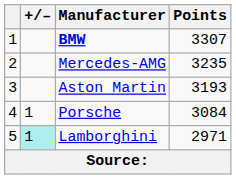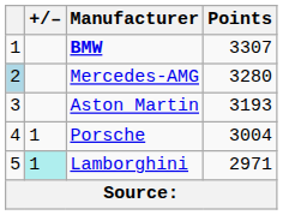 <table class="wikitable" style="font-size: 95%;">
 <tr>
 <th scope="col"></th>
 <th scope="col">+/–</th>
 <th scope="col">Manufacturer</th>
 <th scope="col">Points</th>
 </tr>
 <tr>
 <td align=center>1</td>
 <td align="left"></td>
 <td><strong> <a href='#'>BMW</a></strong></td>
 <td align=right>3307</td>
 </tr>
 <tr>
-<td align=center>2</td>
+<td align=center style="background: lightblue;">2</td>
 <td align="left"></td>
 <td> <a href='#'>Mercedes-AMG</a></td>
-<td align=right>3235</td>
+<td align=right>3280</td>
 </tr>
 <tr>
 <td align=center>3</td>
 <td align="left"></td>
 <td> <a href='#'>Aston Martin</a></td>
 <td align=right>3193</td>
 </tr>
 <tr>
 <td align=center>4</td>
 <td align="left"> 1</td>
 <td> <a href='#'>Porsche</a></td>
-<td align=right>3084</td>
+<td align=right>3004</td>
 </tr>
 <tr>
 <td align=center>5</td>
 <td align="left" style="background: paleturquoise;"> 1</td>
 <td> <a href='#'>Lamborghini</a></td>
 <td align=right>2971</td>
 </tr>
 <tr>
 <th colspan=5>Source:</th>
 </tr>
 </table>
